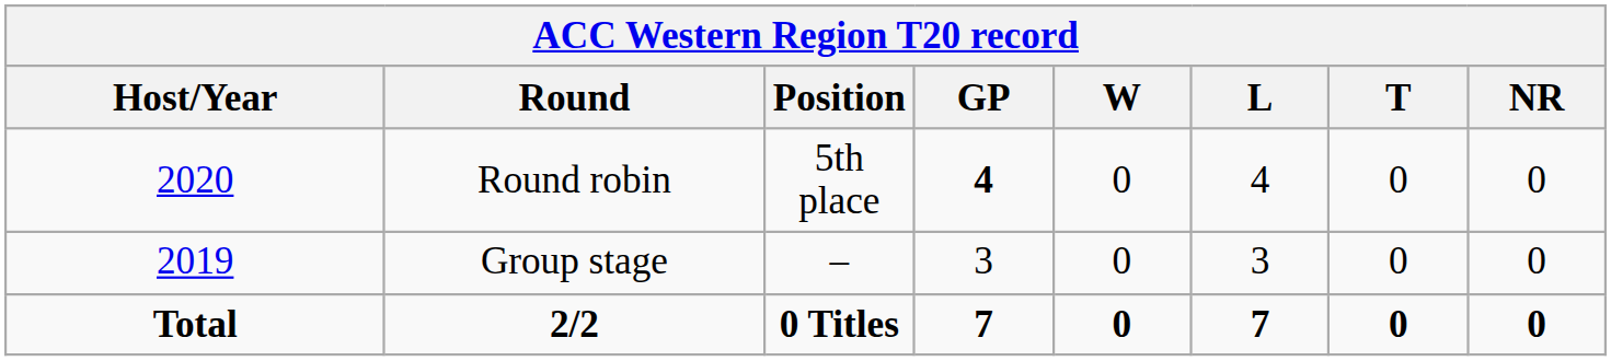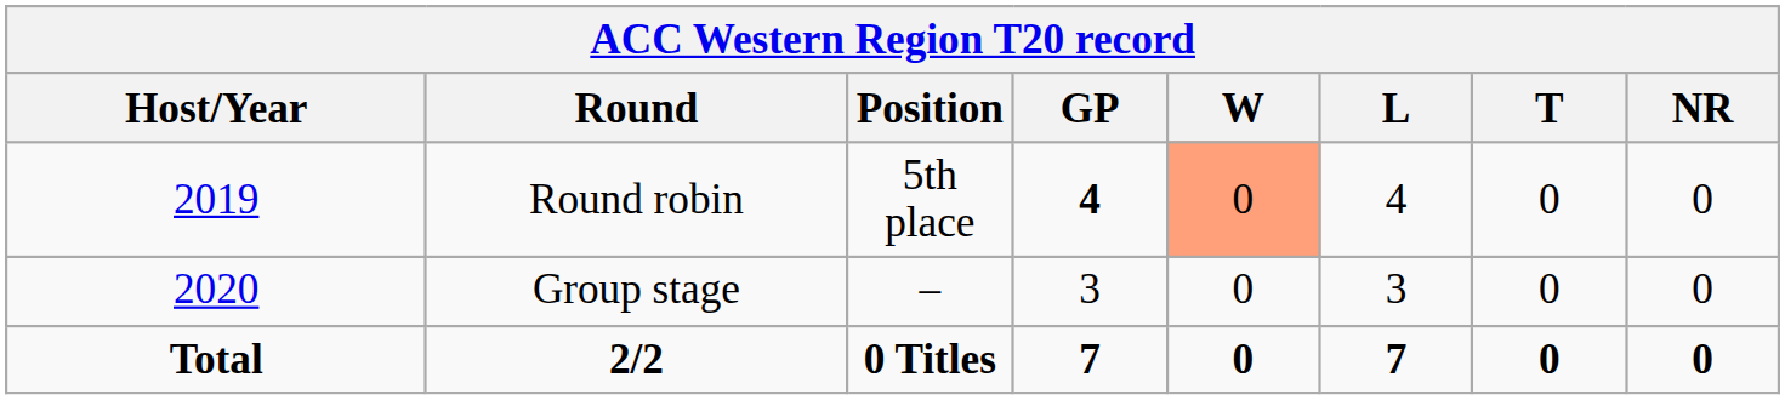 <table class="wikitable" style="text-align: center;">
 <tr>
 <th colspan=8><a href='#'>ACC Western Region T20 record</a></th>
 </tr>
 <tr>
 <th width=150>Host/Year</th>
 <th width=150>Round</th>
 <th width=50>Position</th>
 <th width=50>GP</th>
 <th width=50>W</th>
 <th width=50>L</th>
 <th width=50>T</th>
 <th width=50>NR</th>
 </tr>
 <tr>
-<td> <a href='#'>2020</a></td>
+<td> <a href='#'>2019</a></td>
 <td>Round robin</td>
 <td>5th place</td>
 <td><strong>4</strong></td>
-<td>0</td>
+<td style="background: lightsalmon;">0</td>
 <td>4</td>
 <td>0</td>
 <td>0</td>
 </tr>
 <tr>
-<td> <a href='#'>2019</a></td>
+<td> <a href='#'>2020</a></td>
 <td>Group stage</td>
 <td>–</td>
 <td>3</td>
 <td>0</td>
 <td>3</td>
 <td>0</td>
 <td>0</td>
 </tr>
 <tr>
 <td><strong>Total</strong></td>
 <td><strong>2/2</strong></td>
 <td><strong>0 Titles</strong></td>
 <td><strong>7</strong></td>
 <td><strong>0</strong></td>
 <td><strong>7</strong></td>
 <td><strong>0</strong></td>
 <td><strong>0</strong></td>
 </tr>
 </table>
